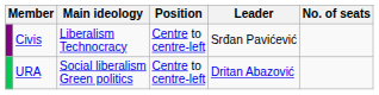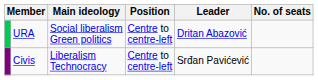 <table class="wikitable">
 <tr>
 <th colspan=2>Member</th>
 <th>Main ideology</th>
 <th>Position</th>
 <th>Leader</th>
 <th>No. of seats</th>
 </tr>
 <tr>
+<th style="background:#00cc55;"></th>
+<td><a href='#'>URA</a></td>
+<td><a href='#'>Social liberalism</a><br><a href='#'>Green politics</a></td>
+<td><a href='#'>Centre</a> to<br><a href='#'>centre-left</a></td>
+<td><a href='#'>Dritan Abazović</a></td>
+<td></td>
+</tr>
+<tr>
 <th style="background:#800080;"></th>
 <td><a href='#'>Civis</a></td>
 <td><a href='#'>Liberalism</a><br><a href='#'>Technocracy</a></td>
 <td><a href='#'>Centre</a> to<br><a href='#'>centre-left</a></td>
 <td>Srđan Pavićević</td>
 <td></td>
 </tr>
-<tr>
-<th style="background:#00cc55;"></th>
-<td><a href='#'>URA</a></td>
-<td><a href='#'>Social liberalism</a><br><a href='#'>Green politics</a></td>
-<td><a href='#'>Centre</a> to<br><a href='#'>centre-left</a></td>
-<td><a href='#'>Dritan Abazović</a></td>
-<td></td>
-</tr>
 </table>
